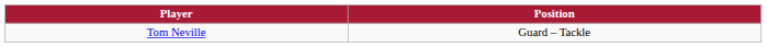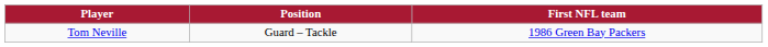 <table class="wikitable" width="65%">
 <tr align="center"  style="background:#A81933;color:#FFFFFF;">
 <td><strong>Player</strong></td>
 <td><strong>Position</strong></td>
+<td><strong>First NFL team</strong></td>
 </tr>
 <tr align="center" bgcolor="">
 <td><a href='#'>Tom Neville</a></td>
 <td>Guard – Tackle</td>
+<td><a href='#'>1986 Green Bay Packers</a></td>
 </tr>
 </table>
